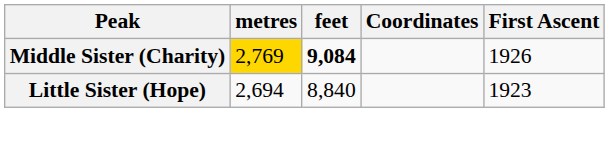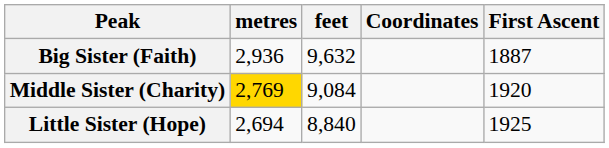 <table class="wikitable">
 <tr>
 <th align=left>Peak</th>
 <th>metres</th>
 <th>feet</th>
 <th>Coordinates</th>
 <th>First Ascent</th>
 </tr>
 <tr>
+<th>Big Sister (Faith)</th>
+<td>2,936</td>
+<td>9,632</td>
+<td><small></small></td>
+<td>1887</td>
+</tr>
+<tr>
 <th>Middle Sister (Charity)</th>
 <td style="background: gold;">2,769</td>
-<td><strong>9,084</strong></td>
+<td>9,084</td>
 <td><small></small></td>
-<td>1926</td>
+<td>1920</td>
 </tr>
 <tr>
 <th>Little Sister (Hope)</th>
 <td>2,694</td>
 <td>8,840</td>
 <td><small></small></td>
-<td>1923</td>
+<td>1925</td>
 </tr>
 </table>
